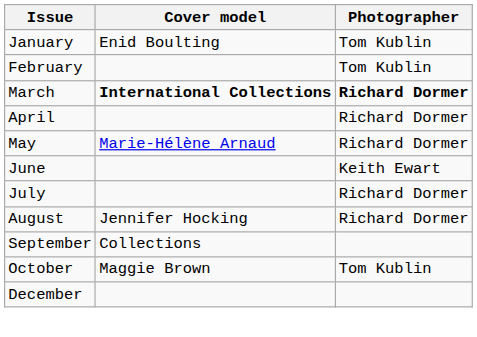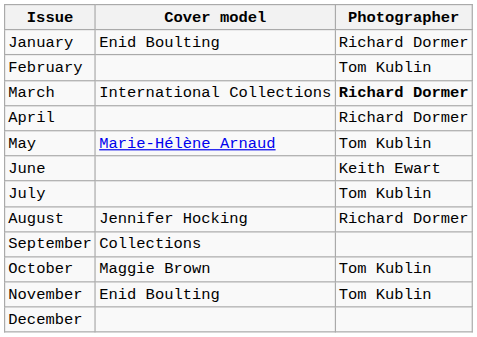 <table class="sortable wikitable">
 <tr>
 <th>Issue</th>
 <th>Cover model</th>
 <th>Photographer</th>
 </tr>
 <tr>
 <td>January</td>
 <td>Enid Boulting</td>
-<td>Tom Kublin</td>
+<td>Richard Dormer</td>
 </tr>
 <tr>
 <td>February</td>
 <td></td>
 <td>Tom Kublin</td>
 </tr>
 <tr>
 <td>March</td>
-<td><strong>International Collections</strong></td>
+<td>International Collections</td>
 <td><strong>Richard Dormer</strong></td>
 </tr>
 <tr>
 <td>April</td>
 <td></td>
 <td>Richard Dormer</td>
 </tr>
 <tr>
 <td>May</td>
 <td><a href='#'>Marie-Hélène Arnaud</a></td>
-<td>Richard Dormer</td>
+<td>Tom Kublin</td>
 </tr>
 <tr>
 <td>June</td>
 <td></td>
 <td>Keith Ewart</td>
 </tr>
 <tr>
 <td>July</td>
 <td></td>
-<td>Richard Dormer</td>
+<td>Tom Kublin</td>
 </tr>
 <tr>
 <td>August</td>
 <td>Jennifer Hocking</td>
 <td>Richard Dormer</td>
 </tr>
 <tr>
 <td>September</td>
 <td>Collections</td>
 <td></td>
 </tr>
 <tr>
 <td>October</td>
 <td>Maggie Brown</td>
 <td>Tom Kublin</td>
 </tr>
 <tr>
+<td>November</td>
+<td>Enid Boulting</td>
+<td>Tom Kublin</td>
+</tr>
+<tr>
 <td>December</td>
 <td></td>
 <td></td>
 </tr>
 </table>
